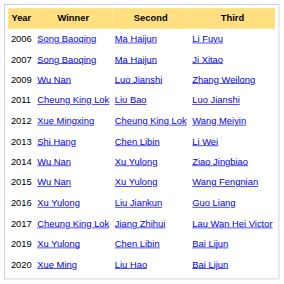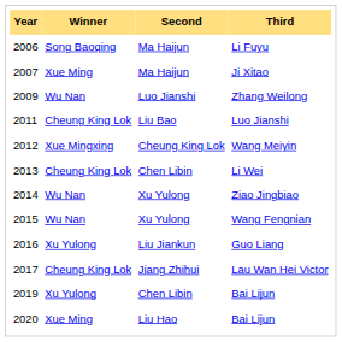 <table cellpadding="4" cellspacing="0"  style="border: 1px solid silver; color: black; margin: 0 0 0.5em 0; background-color: white; padding: 5px; text-align: left; font-size:85%; vertical-align: top; line-height:1.6em;">
 <tr>
 <th scope=col; align="center" bgcolor="FFDF80">Year</th>
 <th scope=col; align="center" bgcolor="FFDF80">Winner</th>
 <th scope=col; align="center" bgcolor="FFDF80">Second</th>
 <th scope=col; align="center" bgcolor="FFDF80">Third</th>
 </tr>
 <tr>
 </tr>
 <tr>
 <td>2006</td>
 <td><a href='#'>Song Baoqing</a></td>
 <td><a href='#'>Ma Haijun</a></td>
 <td><a href='#'>Li Fuyu</a></td>
 </tr>
 <tr>
 <td>2007</td>
-<td><a href='#'>Song Baoqing</a></td>
+<td><a href='#'>Xue Ming</a></td>
 <td><a href='#'>Ma Haijun</a></td>
 <td><a href='#'>Ji Xitao</a></td>
 </tr>
 <tr>
 <td>2009</td>
 <td><a href='#'>Wu Nan</a></td>
 <td><a href='#'>Luo Jianshi</a></td>
 <td><a href='#'>Zhang Weilong</a></td>
 </tr>
 <tr>
 <td>2011</td>
 <td><a href='#'>Cheung King Lok</a> </td>
 <td><a href='#'>Liu Bao</a></td>
 <td><a href='#'>Luo Jianshi</a></td>
 </tr>
 <tr>
 <td>2012</td>
 <td><a href='#'>Xue Mingxing</a></td>
 <td><a href='#'>Cheung King Lok</a> </td>
 <td><a href='#'>Wang Meiyin</a></td>
 </tr>
 <tr>
 <td>2013</td>
-<td><a href='#'>Shi Hang</a></td>
+<td><a href='#'>Cheung King Lok</a> </td>
 <td><a href='#'>Chen Libin</a></td>
 <td><a href='#'>Li Wei</a></td>
 </tr>
 <tr>
 <td>2014</td>
 <td><a href='#'>Wu Nan</a></td>
 <td><a href='#'>Xu Yulong</a></td>
 <td><a href='#'>Ziao Jingbiao</a></td>
 </tr>
 <tr>
 <td>2015</td>
 <td><a href='#'>Wu Nan</a></td>
 <td><a href='#'>Xu Yulong</a></td>
 <td><a href='#'>Wang Fengnian</a></td>
 </tr>
 <tr>
 <td>2016</td>
 <td><a href='#'>Xu Yulong</a></td>
 <td><a href='#'>Liu Jiankun</a></td>
 <td><a href='#'>Guo Liang</a></td>
 </tr>
 <tr>
 <td>2017</td>
 <td><a href='#'>Cheung King Lok</a> </td>
 <td><a href='#'>Jiang Zhihui</a></td>
 <td><a href='#'>Lau Wan Hei Victor</a> </td>
 </tr>
 <tr>
 <td>2019</td>
 <td><a href='#'>Xu Yulong</a></td>
 <td><a href='#'>Chen Libin</a></td>
 <td><a href='#'>Bai Lijun</a></td>
 </tr>
 <tr>
 <td>2020</td>
 <td><a href='#'>Xue Ming</a></td>
 <td><a href='#'>Liu Hao</a></td>
 <td><a href='#'>Bai Lijun</a></td>
 </tr>
 </table>
